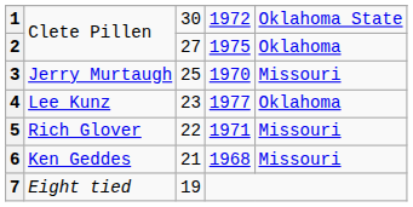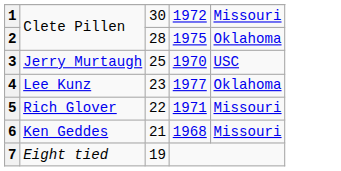 <table class=wikitable>
 <tr>
 </tr>
 <tr>
 <th>1</th>
 <td rowspan=2>Clete Pillen</td>
 <td>30</td>
 <td><a href='#'>1972</a></td>
-<td><a href='#'>Oklahoma State</a></td>
+<td><a href='#'>Missouri</a></td>
 </tr>
 <tr>
 <th>2</th>
-<td>27</td>
+<td>28</td>
 <td><a href='#'>1975</a></td>
 <td><a href='#'>Oklahoma</a></td>
 </tr>
 <tr>
 <th>3</th>
 <td><a href='#'>Jerry Murtaugh</a></td>
 <td>25</td>
 <td><a href='#'>1970</a></td>
-<td><a href='#'>Missouri</a></td>
+<td><a href='#'>USC</a></td>
 </tr>
 <tr>
 <th>4</th>
 <td><a href='#'>Lee Kunz</a></td>
 <td>23</td>
 <td><a href='#'>1977</a></td>
 <td><a href='#'>Oklahoma</a></td>
 </tr>
 <tr>
 <th>5</th>
 <td><a href='#'>Rich Glover</a></td>
 <td>22</td>
 <td><a href='#'>1971</a></td>
 <td><a href='#'>Missouri</a></td>
 </tr>
 <tr>
 <th>6</th>
 <td><a href='#'>Ken Geddes</a></td>
 <td>21</td>
 <td><a href='#'>1968</a></td>
 <td><a href='#'>Missouri</a></td>
 </tr>
 <tr>
 <th>7</th>
 <td><em>Eight tied</em></td>
 <td>19</td>
 <td colspan=2></td>
 </tr>
 </table>
